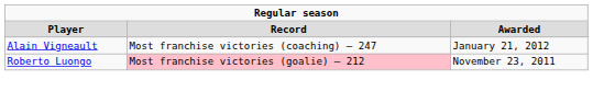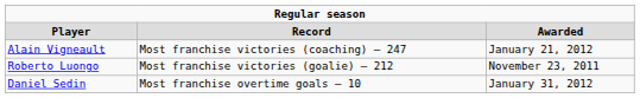 <table class="wikitable" style="width:60%;">
 <tr>
 <td colspan="3" style="text-align:center;"><strong>Regular season</strong></td>
 </tr>
 <tr style="text-align:center; background:#ddd;">
 <td><strong>Player</strong></td>
 <td><strong>Record</strong></td>
 <td><strong>Awarded</strong></td>
 </tr>
 <tr>
 <td><a href='#'>Alain Vigneault</a></td>
 <td>Most franchise victories (coaching) – 247</td>
 <td>January 21, 2012</td>
 </tr>
 <tr>
 <td><a href='#'>Roberto Luongo</a></td>
-<td style="background: pink;">Most franchise victories (goalie) – 212</td>
+<td>Most franchise victories (goalie) – 212</td>
 <td>November 23, 2011</td>
 </tr>
+<tr>
+<td><a href='#'>Daniel Sedin</a></td>
+<td>Most franchise overtime goals – 10</td>
+<td>January 31, 2012</td>
+</tr>
 </table>
